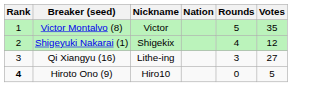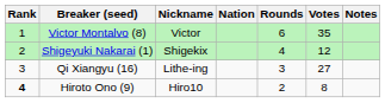 <table class="wikitable sortable" style="text-align:center">
 <tr>
 <th>Rank</th>
 <th>Breaker (seed)</th>
 <th>Nickname</th>
 <th>Nation</th>
 <th>Rounds</th>
 <th>Votes</th>
+<th>Notes</th>
 </tr>
 <tr bgcolor=bbf3bb>
 <td>1</td>
 <td><a href='#'>Victor Montalvo</a> (8)</td>
 <td>Victor</td>
 <td></td>
-<td>5</td>
+<td>6</td>
 <td>35</td>
+<td></td>
 </tr>
 <tr bgcolor=bbf3bb>
 <td>2</td>
 <td><a href='#'>Shigeyuki Nakarai</a> (1)</td>
 <td>Shigekix</td>
 <td></td>
 <td>4</td>
 <td>12</td>
+<td></td>
 </tr>
 <tr>
 <td>3</td>
 <td>Qi Xiangyu (16)</td>
 <td>Lithe-ing</td>
 <td></td>
 <td>3</td>
 <td>27</td>
+<td></td>
 </tr>
 <tr>
 <td><strong>4</strong></td>
 <td>Hiroto Ono (9)</td>
 <td>Hiro10</td>
 <td></td>
-<td>0</td>
-<td>5</td>
+<td>2</td>
+<td>8</td>
+<td></td>
 </tr>
 </table>
